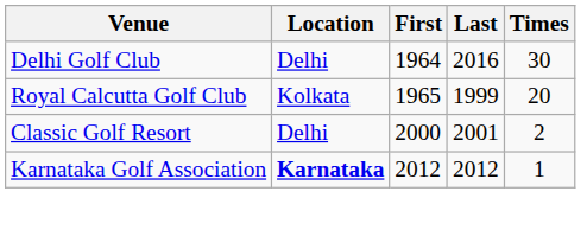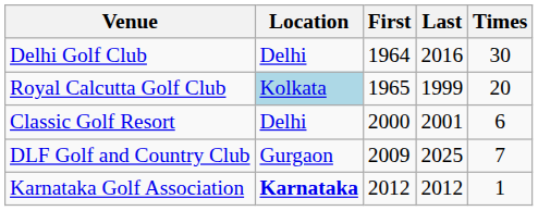 <table class="wikitable">
 <tr>
 <th>Venue</th>
 <th>Location</th>
 <th>First</th>
 <th>Last</th>
 <th>Times</th>
 </tr>
 <tr>
 <td><a href='#'>Delhi Golf Club</a></td>
 <td><a href='#'>Delhi</a></td>
 <td>1964</td>
 <td>2016</td>
 <td align=center>30</td>
 </tr>
 <tr>
 <td><a href='#'>Royal Calcutta Golf Club</a></td>
-<td><a href='#'>Kolkata</a></td>
+<td style="background: lightblue;"><a href='#'>Kolkata</a></td>
 <td>1965</td>
 <td>1999</td>
 <td align=center>20</td>
 </tr>
 <tr>
 <td><a href='#'>Classic Golf Resort</a></td>
 <td><a href='#'>Delhi</a></td>
 <td>2000</td>
 <td>2001</td>
-<td align=center>2</td>
+<td align=center>6</td>
+</tr>
+<tr>
+<td><a href='#'>DLF Golf and Country Club</a></td>
+<td><a href='#'>Gurgaon</a></td>
+<td>2009</td>
+<td>2025</td>
+<td align=center>7</td>
 </tr>
 <tr>
 <td><a href='#'>Karnataka Golf Association</a></td>
 <td><strong><a href='#'>Karnataka</a></strong></td>
 <td>2012</td>
 <td>2012</td>
 <td align=center>1</td>
 </tr>
 </table>
